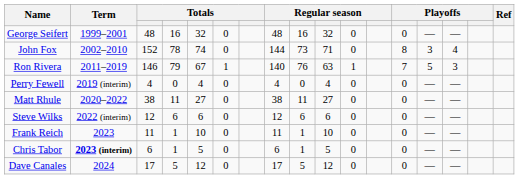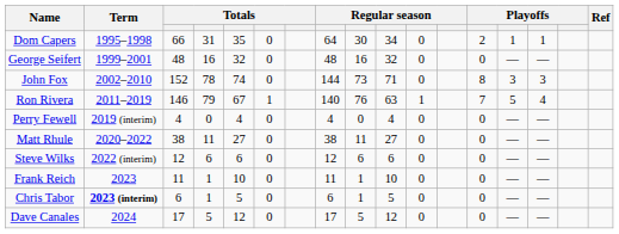 <table class="wikitable" style="text-align:center">
 <tr>
 <th style="width:13%;" rowspan="2">Name</th>
 <th style="width:13%;" rowspan="2">Term</th>
 <th style="width:18%;" colspan="5">Totals</th>
 <th style="width:18%;" colspan="5">Regular season</th>
 <th style="width:18%;" colspan="4">Playoffs</th>
 <th style="width:13%;" rowspan="2">Ref</th>
 </tr>
 <tr>
 <th></th>
 <th></th>
 <th></th>
 <th></th>
 <th></th>
 <th></th>
 <th></th>
 <th></th>
 <th></th>
 <th></th>
 <th></th>
 <th></th>
 <th></th>
 <th></th>
+</tr>
+<tr>
+<td><a href='#'>Dom Capers</a></td>
+<td><a href='#'>1995</a>–<a href='#'>1998</a></td>
+<td style="width:5%;">66</td>
+<td style="width:5%;">31</td>
+<td style="width:5%;">35</td>
+<td style="width:5%;">0</td>
+<td style="width:5%;"></td>
+<td style="width:5%;">64</td>
+<td style="width:5%;">30</td>
+<td style="width:5%;">34</td>
+<td style="width:5%;">0</td>
+<td style="width:5%;"></td>
+<td style="width:5%;">2</td>
+<td style="width:5%;">1</td>
+<td style="width:5%;">1</td>
+<td style="width:5%;"></td>
+<td align=center></td>
 </tr>
 <tr>
 <td><a href='#'>George Seifert</a></td>
 <td><a href='#'>1999</a>–<a href='#'>2001</a></td>
 <td style="width:5%;">48</td>
 <td style="width:5%;">16</td>
 <td style="width:5%;">32</td>
 <td style="width:5%;">0</td>
 <td style="width:5%;"></td>
 <td style="width:5%;">48</td>
 <td style="width:5%;">16</td>
 <td style="width:5%;">32</td>
 <td style="width:5%;">0</td>
 <td style="width:5%;"></td>
 <td style="width:5%;">0</td>
 <td style="width:5%;">—</td>
 <td style="width:5%;">—</td>
 <td style="width:5%;"></td>
 <td align=center></td>
 </tr>
 <tr>
 <td><a href='#'>John Fox</a></td>
 <td><a href='#'>2002</a>–<a href='#'>2010</a></td>
 <td style="width:5%;">152</td>
 <td style="width:5%;">78</td>
 <td style="width:5%;">74</td>
 <td style="width:5%;">0</td>
 <td style="width:5%;"></td>
 <td style="width:5%;">144</td>
 <td style="width:5%;">73</td>
 <td style="width:5%;">71</td>
 <td style="width:5%;">0</td>
 <td style="width:5%;"></td>
 <td style="width:5%;">8</td>
 <td style="width:5%;">3</td>
-<td style="width:5%;">4</td>
+<td style="width:5%;">3</td>
 <td style="width:5%;"></td>
 <td align=center></td>
 </tr>
 <tr>
 <td><a href='#'>Ron Rivera</a></td>
 <td><a href='#'>2011</a>–<a href='#'>2019</a></td>
 <td style="width:5%;">146</td>
 <td style="width:5%;">79</td>
 <td style="width:5%;">67</td>
 <td style="width:5%;">1</td>
 <td style="width:5%;"></td>
 <td style="width:5%;">140</td>
 <td style="width:5%;">76</td>
 <td style="width:5%;">63</td>
 <td style="width:5%;">1</td>
 <td style="width:5%;"></td>
 <td style="width:5%;">7</td>
 <td style="width:5%;">5</td>
-<td style="width:5%;">3</td>
+<td style="width:5%;">4</td>
 <td style="width:5%;"></td>
 <td align=center></td>
 </tr>
 <tr>
 <td><a href='#'>Perry Fewell</a></td>
 <td><a href='#'>2019</a> <small>(interim)</small></td>
 <td style="width:5%;">4</td>
 <td style="width:5%;">0</td>
 <td style="width:5%;">4</td>
 <td style="width:5%;">0</td>
 <td style="width:5%;"></td>
 <td style="width:5%;">4</td>
 <td style="width:5%;">0</td>
 <td style="width:5%;">4</td>
 <td style="width:5%;">0</td>
 <td style="width:5%;"></td>
 <td style="width:5%;">0</td>
 <td style="width:5%;">—</td>
 <td style="width:5%;">—</td>
 <td style="width:5%;"></td>
 <td align=center></td>
 </tr>
 <tr>
 <td><a href='#'>Matt Rhule</a></td>
 <td><a href='#'>2020</a>–<a href='#'>2022</a></td>
 <td style="width:5%;">38</td>
 <td style="width:5%;">11</td>
 <td style="width:5%;">27</td>
 <td style="width:5%;">0</td>
 <td style="width:5%;"></td>
 <td style="width:5%;">38</td>
 <td style="width:5%;">11</td>
 <td style="width:5%;">27</td>
 <td style="width:5%;">0</td>
 <td style="width:5%;"></td>
 <td style="width:5%;">0</td>
 <td style="width:5%;">—</td>
 <td style="width:5%;">—</td>
 <td style="width:5%;"></td>
 <td align=center></td>
 </tr>
 <tr>
 <td><a href='#'>Steve Wilks</a></td>
 <td><a href='#'>2022</a> <small>(interim)</small></td>
 <td style="width:5%;">12</td>
 <td style="width:5%;">6</td>
 <td style="width:5%;">6</td>
 <td style="width:5%;">0</td>
 <td style="width:5%;"></td>
 <td style="width:5%;">12</td>
 <td style="width:5%;">6</td>
 <td style="width:5%;">6</td>
 <td style="width:5%;">0</td>
 <td style="width:5%;"></td>
 <td style="width:5%;">0</td>
 <td style="width:5%;">—</td>
 <td style="width:5%;">—</td>
 <td style="width:5%;"></td>
 <td align=center></td>
 </tr>
 <tr>
 <td><a href='#'>Frank Reich</a></td>
 <td><a href='#'>2023</a></td>
 <td style="width:5%;">11</td>
 <td style="width:5%;">1</td>
 <td style="width:5%;">10</td>
 <td style="width:5%;">0</td>
 <td style="width:5%;"></td>
 <td style="width:5%;">11</td>
 <td style="width:5%;">1</td>
 <td style="width:5%;">10</td>
 <td style="width:5%;">0</td>
 <td style="width:5%;"></td>
 <td style="width:5%;">0</td>
 <td style="width:5%;">—</td>
 <td style="width:5%;">—</td>
 <td style="width:5%;"></td>
 <td align=center></td>
 </tr>
 <tr>
 <td><a href='#'>Chris Tabor</a></td>
 <td><strong><a href='#'>2023</a> <small>(interim)</small></strong></td>
 <td style="width:5%;">6</td>
 <td style="width:5%;">1</td>
 <td style="width:5%;">5</td>
 <td style="width:5%;">0</td>
 <td style="width:5%;"></td>
 <td style="width:5%;">6</td>
 <td style="width:5%;">1</td>
 <td style="width:5%;">5</td>
 <td style="width:5%;">0</td>
 <td style="width:5%;"></td>
 <td style="width:5%;">0</td>
 <td style="width:5%;">—</td>
 <td style="width:5%;">—</td>
 <td style="width:5%;"></td>
 <td align=center></td>
 </tr>
 <tr>
 <td><a href='#'>Dave Canales</a></td>
 <td><a href='#'>2024</a></td>
 <td style="width:5%;">17</td>
 <td style="width:5%;">5</td>
 <td style="width:5%;">12</td>
 <td style="width:5%;">0</td>
 <td style="width:5%;"></td>
 <td style="width:5%;">17</td>
 <td style="width:5%;">5</td>
 <td style="width:5%;">12</td>
 <td style="width:5%;">0</td>
 <td style="width:5%;"></td>
 <td style="width:5%;">0</td>
 <td style="width:5%;">—</td>
 <td style="width:5%;">—</td>
 <td style="width:5%;"></td>
 <td align=center></td>
 </tr>
 </table>
